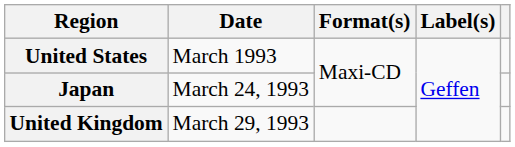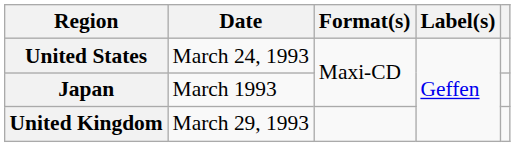 <table class="wikitable plainrowheaders">
 <tr>
 <th scope="col">Region</th>
 <th scope="col">Date</th>
 <th scope="col">Format(s)</th>
 <th scope="col">Label(s)</th>
 <th scope="col"></th>
 </tr>
 <tr>
 <th scope="row">United States</th>
-<td>March 1993</td>
+<td>March 24, 1993</td>
 <td rowspan="2">Maxi-CD</td>
 <td rowspan="3"><a href='#'>Geffen</a></td>
 <td></td>
 </tr>
 <tr>
 <th scope="row">Japan</th>
-<td>March 24, 1993</td>
+<td>March 1993</td>
 <td></td>
 </tr>
 <tr>
 <th scope="row">United Kingdom</th>
 <td>March 29, 1993</td>
 <td></td>
 <td></td>
 </tr>
 </table>
